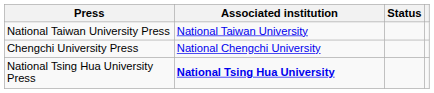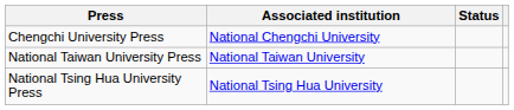 <table class="wikitable sortable">
 <tr>
 <th style="width:20em">Press</th>
 <th style="width:25em">Associated institution</th>
 <th>Status</th>
 <th></th>
 </tr>
 <tr>
+<td>Chengchi University Press</td>
+<td><a href='#'>National Chengchi University</a></td>
+<td></td>
+<td></td>
+</tr>
+<tr>
 <td>National Taiwan University Press</td>
 <td><a href='#'>National Taiwan University</a></td>
 <td></td>
 <td></td>
 </tr>
 <tr>
-<td>Chengchi University Press</td>
-<td><a href='#'>National Chengchi University</a></td>
-<td></td>
-<td></td>
-</tr>
-<tr>
 <td>National Tsing Hua University Press</td>
-<td><strong><a href='#'>National Tsing Hua University</a></strong></td>
+<td><a href='#'>National Tsing Hua University</a></td>
 <td></td>
 <td></td>
 </tr>
 </table>
